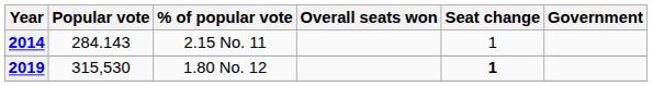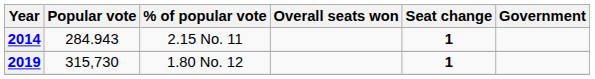 <table class="wikitable" style="text-align:center">
 <tr>
 <th>Year</th>
 <th>Popular vote</th>
 <th>% of popular vote</th>
 <th>Overall seats won</th>
 <th>Seat change</th>
 <th rowspan=1>Government</th>
 </tr>
 <tr>
 <th><a href='#'>2014</a></th>
-<td>284.143</td>
+<td>284.943</td>
 <td>2.15 No. 11</td>
 <td></td>
-<td> 1</td>
+<td><strong> 1</strong></td>
 <td></td>
 </tr>
 <tr>
 </tr>
 <tr>
 <th><a href='#'>2019</a></th>
-<td>315,530</td>
+<td>315,730</td>
 <td>1.80 No. 12</td>
 <td></td>
 <td><strong> 1</strong></td>
 <td></td>
 </tr>
 <tr>
 </tr>
 </table>
